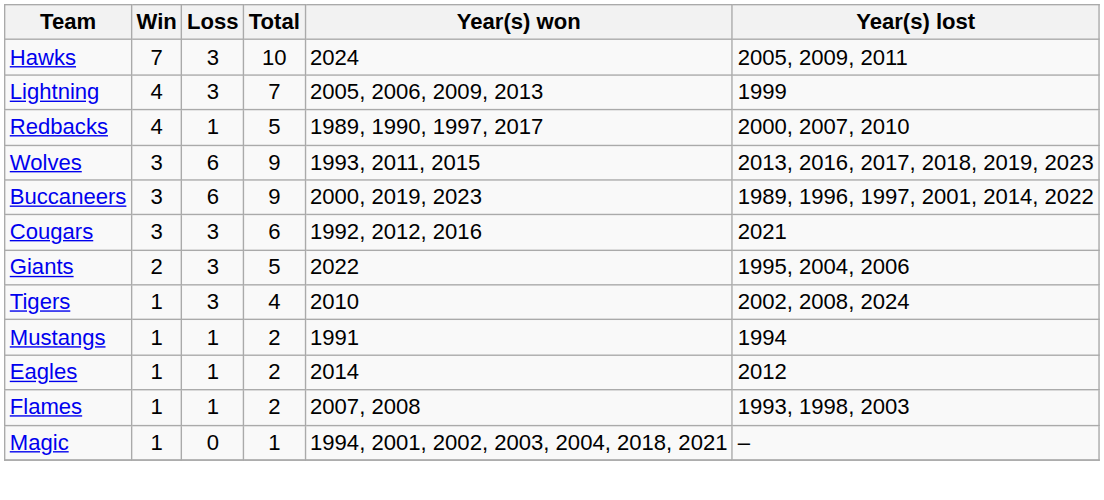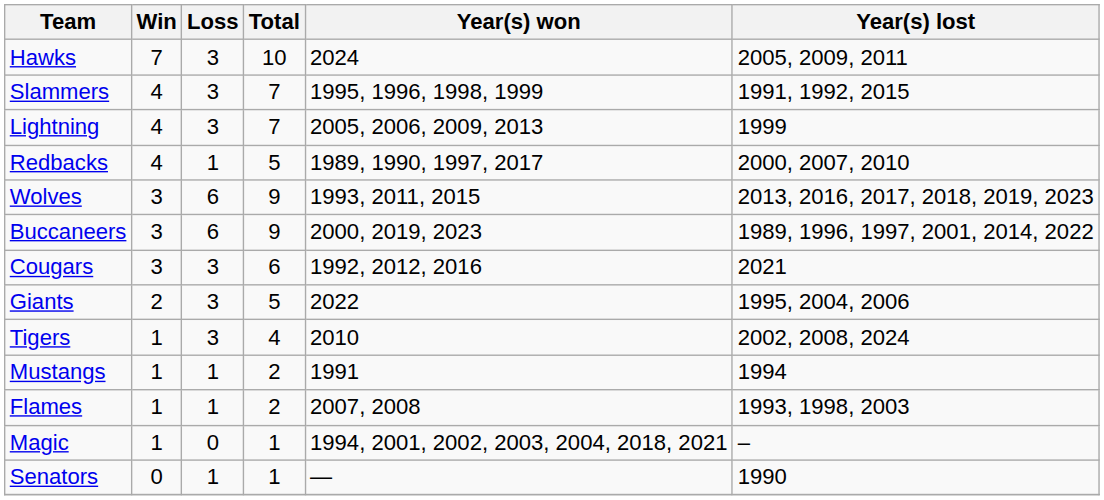 <table class="wikitable sortable" style="text-align:center; font-size:100%">
 <tr>
 <th>Team</th>
 <th>Win</th>
 <th>Loss</th>
 <th>Total</th>
 <th>Year(s) won</th>
 <th>Year(s) lost</th>
 </tr>
 <tr>
 <td style="text-align:left"><a href='#'>Hawks</a></td>
 <td>7</td>
 <td>3</td>
 <td>10</td>
 <td style="text-align:left">2024</td>
 <td style="text-align:left">2005, 2009, 2011</td>
+</tr>
+<tr>
+<td style="text-align:left"><a href='#'>Slammers</a></td>
+<td>4</td>
+<td>3</td>
+<td>7</td>
+<td style="text-align:left">1995, 1996, 1998, 1999</td>
+<td style="text-align:left">1991, 1992, 2015</td>
 </tr>
 <tr>
 <td style="text-align:left"><a href='#'>Lightning</a></td>
 <td>4</td>
 <td>3</td>
 <td>7</td>
 <td style="text-align:left">2005, 2006, 2009, 2013</td>
 <td style="text-align:left">1999</td>
 </tr>
 <tr>
 <td style="text-align:left"><a href='#'>Redbacks</a></td>
 <td>4</td>
 <td>1</td>
 <td>5</td>
 <td style="text-align:left">1989, 1990, 1997, 2017</td>
 <td style="text-align:left">2000, 2007, 2010</td>
 </tr>
 <tr>
 <td style="text-align:left"><a href='#'>Wolves</a></td>
 <td>3</td>
 <td>6</td>
 <td>9</td>
 <td style="text-align:left">1993, 2011, 2015</td>
 <td style="text-align:left">2013, 2016, 2017, 2018, 2019, 2023</td>
 </tr>
 <tr>
 <td style="text-align:left"><a href='#'>Buccaneers</a></td>
 <td>3</td>
 <td>6</td>
 <td>9</td>
 <td style="text-align:left">2000, 2019, 2023</td>
 <td style="text-align:left">1989, 1996, 1997, 2001, 2014, 2022</td>
 </tr>
 <tr>
 <td style="text-align:left"><a href='#'>Cougars</a></td>
 <td>3</td>
 <td>3</td>
 <td>6</td>
 <td style="text-align:left">1992, 2012, 2016</td>
 <td style="text-align:left">2021</td>
 </tr>
 <tr>
 <td style="text-align:left"><a href='#'>Giants</a></td>
 <td>2</td>
 <td>3</td>
 <td>5</td>
 <td style="text-align:left">2022</td>
 <td style="text-align:left">1995, 2004, 2006</td>
 </tr>
 <tr>
 <td style="text-align:left"><a href='#'>Tigers</a></td>
 <td>1</td>
 <td>3</td>
 <td>4</td>
 <td style="text-align:left">2010</td>
 <td style="text-align:left">2002, 2008, 2024</td>
 </tr>
 <tr>
 <td style="text-align:left"><a href='#'>Mustangs</a></td>
 <td>1</td>
 <td>1</td>
 <td>2</td>
 <td style="text-align:left">1991</td>
 <td style="text-align:left">1994</td>
 </tr>
 <tr>
-<td style="text-align:left"><a href='#'>Eagles</a></td>
-<td>1</td>
-<td>1</td>
-<td>2</td>
-<td style="text-align:left">2014</td>
-<td style="text-align:left">2012</td>
-</tr>
-<tr>
 <td style="text-align:left"><a href='#'>Flames</a></td>
 <td>1</td>
 <td>1</td>
 <td>2</td>
 <td style="text-align:left">2007, 2008</td>
 <td style="text-align:left">1993, 1998, 2003</td>
 </tr>
 <tr>
 <td style="text-align:left"><a href='#'>Magic</a></td>
 <td>1</td>
 <td>0</td>
 <td>1</td>
 <td style="text-align:left">1994, 2001, 2002, 2003, 2004, 2018, 2021</td>
 <td style="text-align:left">–</td>
 </tr>
 <tr>
+<td style="text-align:left"><a href='#'>Senators</a></td>
+<td>0</td>
+<td>1</td>
+<td>1</td>
+<td style="text-align:left">—</td>
+<td style="text-align:left">1990</td>
+</tr>
+<tr>
 </tr>
 </table>
